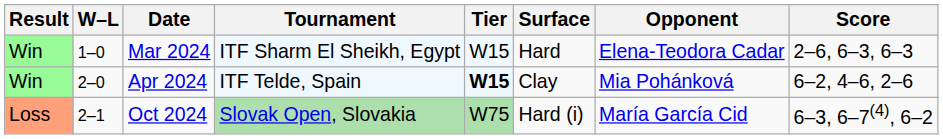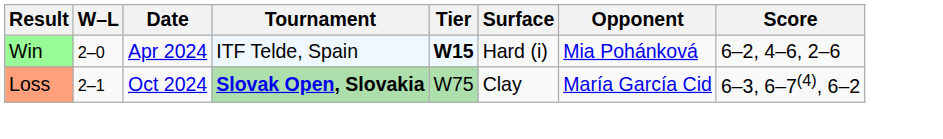 <table class="sortable wikitable">
 <tr>
 <th>Result</th>
 <th class="unsortable">W–L</th>
 <th>Date</th>
 <th>Tournament</th>
 <th>Tier</th>
 <th>Surface</th>
 <th>Opponent</th>
 <th class="unsortable">Score</th>
 </tr>
 <tr>
 <td style="background:#98fb98;">Win</td>
-<td><small>1–0</small></td>
-<td><a href='#'>Mar 2024</a></td>
-<td style="background:#f0f8ff;">ITF Sharm El Sheikh, Egypt</td>
-<td style="background:#f0f8ff;">W15</td>
-<td>Hard</td>
-<td> <a href='#'>Elena-Teodora Cadar</a></td>
-<td>2–6, 6–3, 6–3</td>
-</tr>
-<tr>
-<td style="background:#98fb98;">Win</td>
 <td><small>2–0</small></td>
 <td><a href='#'>Apr 2024</a></td>
 <td style="background:#f0f8ff;">ITF Telde, Spain</td>
 <td style="background:#f0f8ff;"><strong>W15</strong></td>
-<td>Clay</td>
+<td>Hard (i)</td>
 <td> <a href='#'>Mia Pohánková</a></td>
 <td>6–2, 4–6, 2–6</td>
 </tr>
 <tr>
 <td style="background:#ffa07a;">Loss</td>
 <td><small>2–1</small></td>
 <td><a href='#'>Oct 2024</a></td>
-<td style="background:#addfad;"><a href='#'>Slovak Open</a>, Slovakia</td>
+<td style="background:#addfad;"><strong><a href='#'>Slovak Open</a>, Slovakia</strong></td>
 <td style="background:#addfad;">W75</td>
-<td>Hard (i)</td>
+<td>Clay</td>
 <td> <a href='#'>María García Cid</a></td>
 <td>6–3, 6–7<sup>(4)</sup>, 6–2</td>
 </tr>
 </table>
